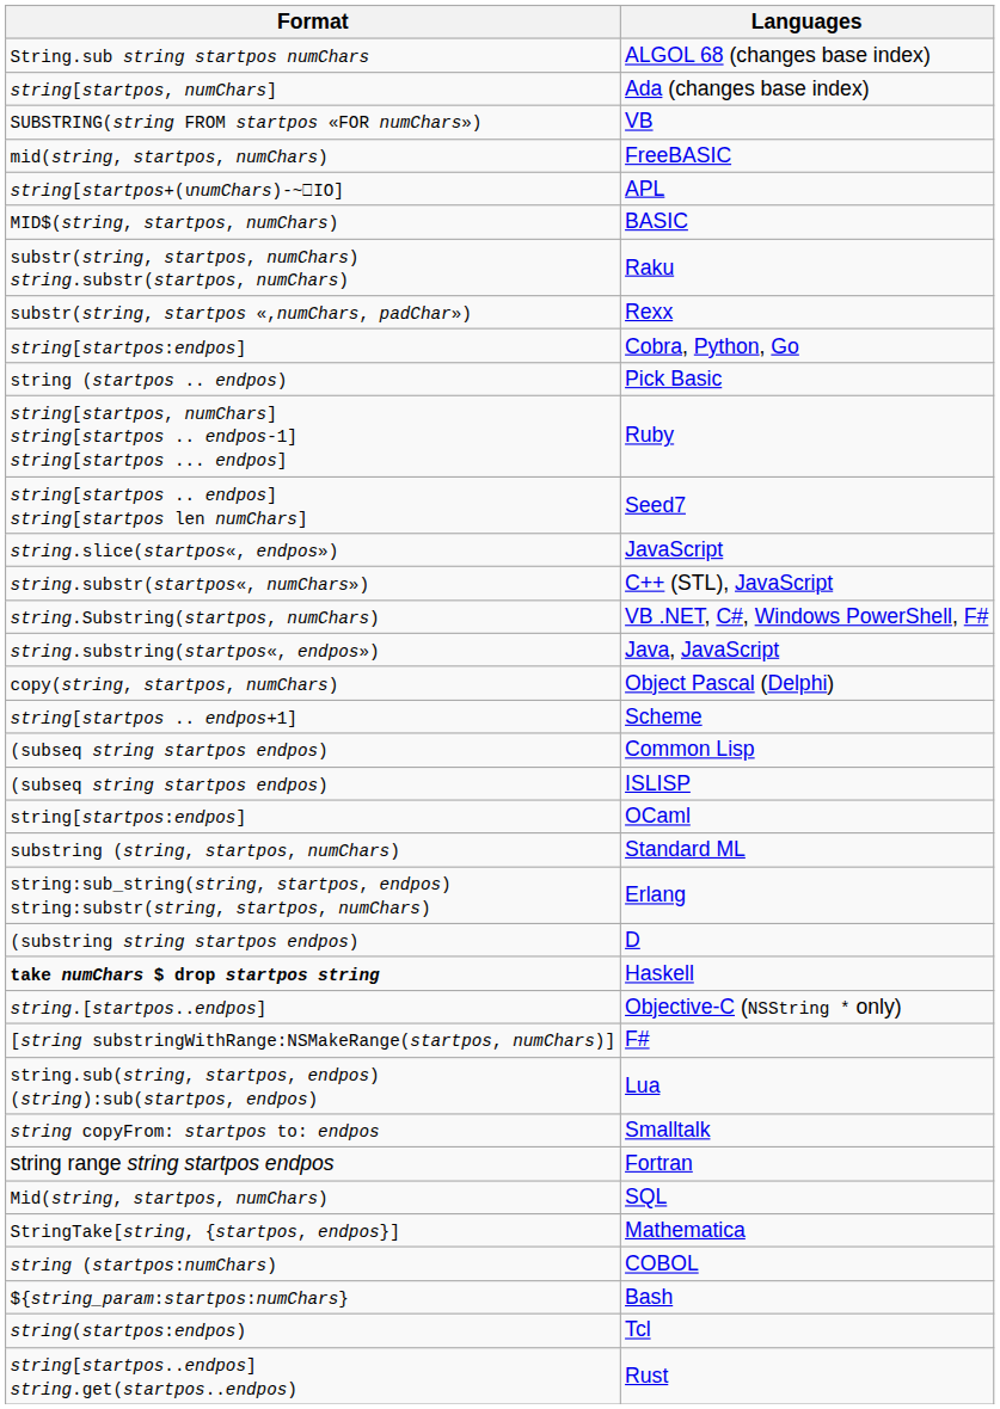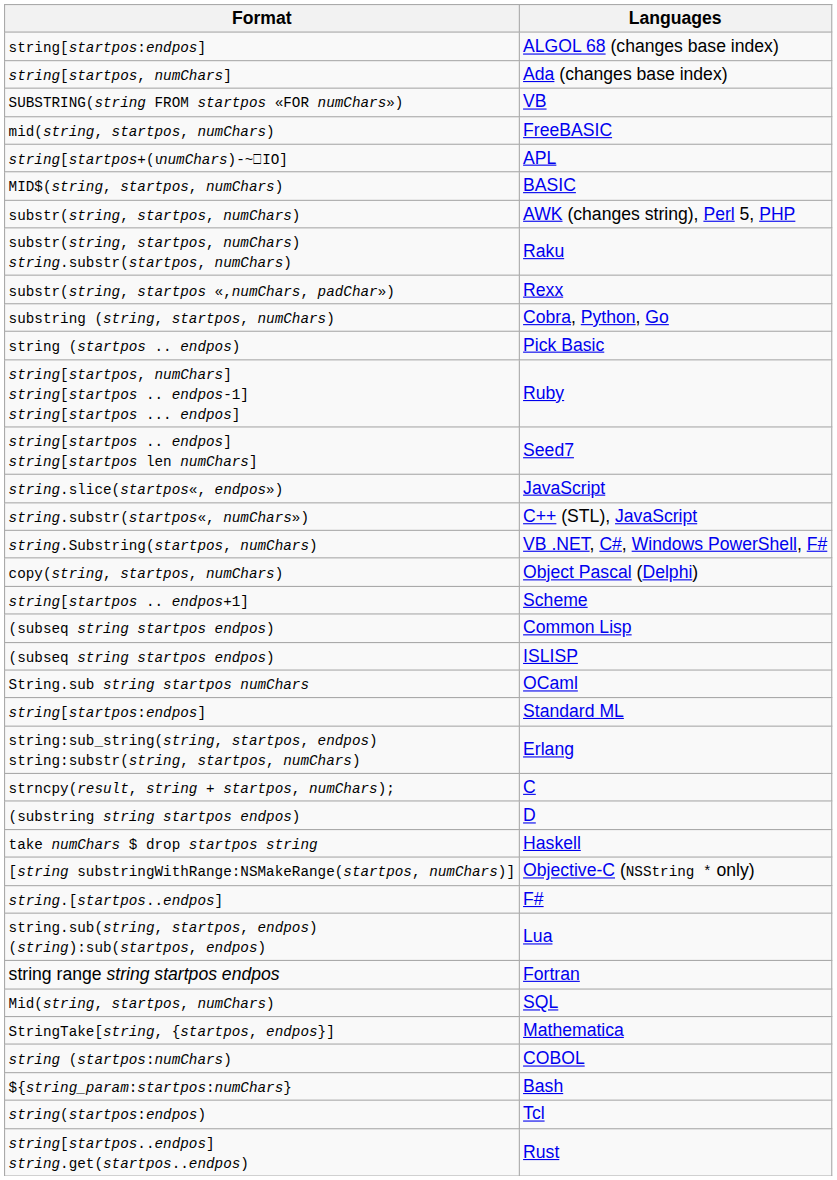 <table class="wikitable sortable">
 <tr style="text-align:left;">
 <th>Format</th>
 <th>Languages</th>
 </tr>
 <tr>
-<td><code>String.sub <em>string</em> <em>startpos</em> <em>numChars</em></code></td>
+<td><code>string[<em>startpos</em>:<em>endpos</em>]</code></td>
 <td><a href='#'>ALGOL 68</a> (changes base index)</td>
 </tr>
 <tr>
 <td><code><em>string</em>[<em>startpos</em>, <em>numChars</em>]</code></td>
 <td><a href='#'>Ada</a> (changes base index)</td>
 </tr>
 <tr>
 <td><code>SUBSTRING(<em>string</em> FROM <em>startpos</em> «FOR <em>numChars</em>»)</code></td>
 <td><a href='#'>VB</a></td>
 </tr>
 <tr>
 <td><code>mid(<em>string</em>, <em>startpos</em>, <em>numChars</em>)</code></td>
 <td><a href='#'>FreeBASIC</a></td>
 </tr>
 <tr>
 <td><code><em>string</em>[<em>startpos</em>+(⍳<em>numChars</em>)-~⎕IO]</code></td>
 <td><a href='#'>APL</a></td>
 </tr>
 <tr>
 <td><code>MID$(<em>string</em>, <em>startpos</em>, <em>numChars</em>)</code></td>
 <td><a href='#'>BASIC</a></td>
 </tr>
 <tr>
+<td><code>substr(<em>string</em>, <em>startpos</em>, <em>numChars</em>)</code></td>
+<td><a href='#'>AWK</a> (changes string), <a href='#'>Perl</a> 5, <a href='#'>PHP</a></td>
+</tr>
+<tr>
 <td><code>substr(<em>string</em>, <em>startpos</em>, <em>numChars</em>)</code><br><code><em>string</em>.substr(<em>startpos</em>, <em>numChars</em>)</code></td>
 <td><a href='#'>Raku</a></td>
 </tr>
 <tr>
 <td><code>substr(<em>string</em>, <em>startpos</em> «,<em>numChars</em>, <em>padChar</em>»)</code></td>
 <td><a href='#'>Rexx</a></td>
 </tr>
 <tr>
-<td><code><em>string</em>[<em>startpos</em>:<em>endpos</em>]</code></td>
+<td><code>substring (<em>string</em>, <em>startpos</em>, <em>numChars</em>)</code></td>
 <td><a href='#'>Cobra</a>, <a href='#'>Python</a>, <a href='#'>Go</a></td>
 </tr>
 <tr>
 <td><code>string (<em>startpos</em> .. <em>endpos</em>)</code></td>
 <td><a href='#'>Pick Basic</a></td>
 </tr>
 <tr>
 <td><code><em>string</em>[<em>startpos</em>, <em>numChars</em>]</code><br><code><em>string</em>[<em>startpos</em> .. <em>endpos</em>-1]</code><br><code><em>string</em>[<em>startpos</em> ... <em>endpos</em>]</code></td>
 <td><a href='#'>Ruby</a></td>
 </tr>
 <tr>
 <td><code><em>string</em>[<em>startpos</em> .. <em>endpos</em>]</code><br><code><em>string</em>[<em>startpos</em> len <em>numChars</em>]</code></td>
 <td><a href='#'>Seed7</a></td>
 </tr>
 <tr>
 <td><code><em>string</em>.slice(<em>startpos</em>«, <em>endpos</em>»)</code></td>
 <td><a href='#'>JavaScript</a></td>
 </tr>
 <tr>
 <td><code><em>string</em>.substr(<em>startpos</em>«, <em>numChars</em>»)</code></td>
 <td><a href='#'>C++</a> (STL), <a href='#'>JavaScript</a></td>
 </tr>
 <tr>
 <td><code><em>string</em>.Substring(<em>startpos</em>, <em>numChars</em>)</code></td>
 <td><a href='#'>VB .NET</a>, <a href='#'>C#</a>, <a href='#'>Windows PowerShell</a>, <a href='#'>F#</a></td>
 </tr>
 <tr>
-<td><code><em>string</em>.substring(<em>startpos</em>«, <em>endpos</em>»)</code></td>
-<td><a href='#'>Java</a>, <a href='#'>JavaScript</a></td>
-</tr>
-<tr>
 <td><code>copy(<em>string</em>, <em>startpos</em>, <em>numChars</em>)</code></td>
 <td><a href='#'>Object Pascal</a> (<a href='#'>Delphi</a>)</td>
 </tr>
 <tr>
 <td><code><em>string</em>[<em>startpos</em> .. <em>endpos</em>+1]</code></td>
 <td><a href='#'>Scheme</a></td>
 </tr>
 <tr>
 <td><code>(subseq <em>string</em> <em>startpos</em> <em>endpos</em>)</code></td>
 <td><a href='#'>Common Lisp</a></td>
 </tr>
 <tr>
 <td><code>(subseq <em>string</em> <em>startpos</em> <em>endpos</em>)</code></td>
 <td><a href='#'>ISLISP</a></td>
 </tr>
 <tr>
-<td><code>string[<em>startpos</em>:<em>endpos</em>]</code></td>
+<td><code>String.sub <em>string</em> <em>startpos</em> <em>numChars</em></code></td>
 <td><a href='#'>OCaml</a></td>
 </tr>
 <tr>
-<td><code>substring (<em>string</em>, <em>startpos</em>, <em>numChars</em>)</code></td>
+<td><code><em>string</em>[<em>startpos</em>:<em>endpos</em>]</code></td>
 <td><a href='#'>Standard ML</a></td>
 </tr>
 <tr>
 <td><code>string:sub_string(<em>string</em>, <em>startpos</em>, <em>endpos</em>)</code><br><code>string:substr(<em>string</em>, <em>startpos</em>, <em>numChars</em>)</code></td>
 <td><a href='#'>Erlang</a></td>
 </tr>
 <tr>
+<td><code>strncpy(<em>result</em>, <em>string</em> + <em>startpos</em>, <em>numChars</em>);</code></td>
+<td><a href='#'>C</a></td>
+</tr>
+<tr>
 <td><code>(substring <em>string</em> <em>startpos</em> <em>endpos</em>)</code></td>
 <td><a href='#'>D</a></td>
 </tr>
 <tr>
-<td><strong><code>take <em>numChars</em> $ drop <em>startpos</em> <em>string</em></code></strong></td>
+<td><code>take <em>numChars</em> $ drop <em>startpos</em> <em>string</em></code></td>
 <td><a href='#'>Haskell</a></td>
 </tr>
 <tr>
-<td><code><em>string</em>.[<em>startpos</em>..<em>endpos</em>]</code></td>
+<td><code>[<em>string</em> substringWithRange:NSMakeRange(<em>startpos</em>, <em>numChars</em>)]</code></td>
 <td><a href='#'>Objective-C</a> (<code>NSString *</code> only)</td>
 </tr>
 <tr>
-<td><code>[<em>string</em> substringWithRange:NSMakeRange(<em>startpos</em>, <em>numChars</em>)]</code></td>
+<td><code><em>string</em>.[<em>startpos</em>..<em>endpos</em>]</code></td>
 <td><a href='#'>F#</a></td>
 </tr>
 <tr>
 <td><code>string.sub(<em>string</em>, <em>startpos</em>, <em>endpos</em>)</code><br><code>(<em>string</em>):sub(<em>startpos</em>, <em>endpos</em>)</code></td>
 <td><a href='#'>Lua</a></td>
-</tr>
-<tr>
-<td><code><em>string</em> copyFrom: <em>startpos</em> to: <em>endpos</em></code></td>
-<td><a href='#'>Smalltalk</a></td>
 </tr>
 <tr>
 <td>string range <em>string startpos endpos</em></td>
 <td><a href='#'>Fortran</a></td>
 </tr>
 <tr>
 <td><code>Mid(<em>string</em>, <em>startpos</em>, <em>numChars</em>)</code></td>
 <td><a href='#'>SQL</a></td>
 </tr>
 <tr>
 <td><code>StringTake[<em>string</em>, {<em>startpos</em>, <em>endpos</em>}]</code></td>
 <td><a href='#'>Mathematica</a></td>
 </tr>
 <tr>
 <td><code><em>string</em> (<em>startpos</em>:<em>numChars</em>)</code></td>
 <td><a href='#'>COBOL</a></td>
 </tr>
 <tr>
 <td><code>${<em>string_param</em>:<em>startpos</em>:<em>numChars</em>}</code></td>
 <td><a href='#'>Bash</a></td>
 </tr>
 <tr>
 <td><code><em>string</em>(<em>startpos</em>:<em>endpos</em>)</code></td>
 <td><a href='#'>Tcl</a></td>
 </tr>
 <tr>
 <td><code><em>string</em>[<em>startpos</em>..<em>endpos</em>]</code><br><code><em>string</em>.get(<em>startpos</em>..<em>endpos</em>)</code></td>
 <td><a href='#'>Rust</a></td>
 </tr>
 </table>
